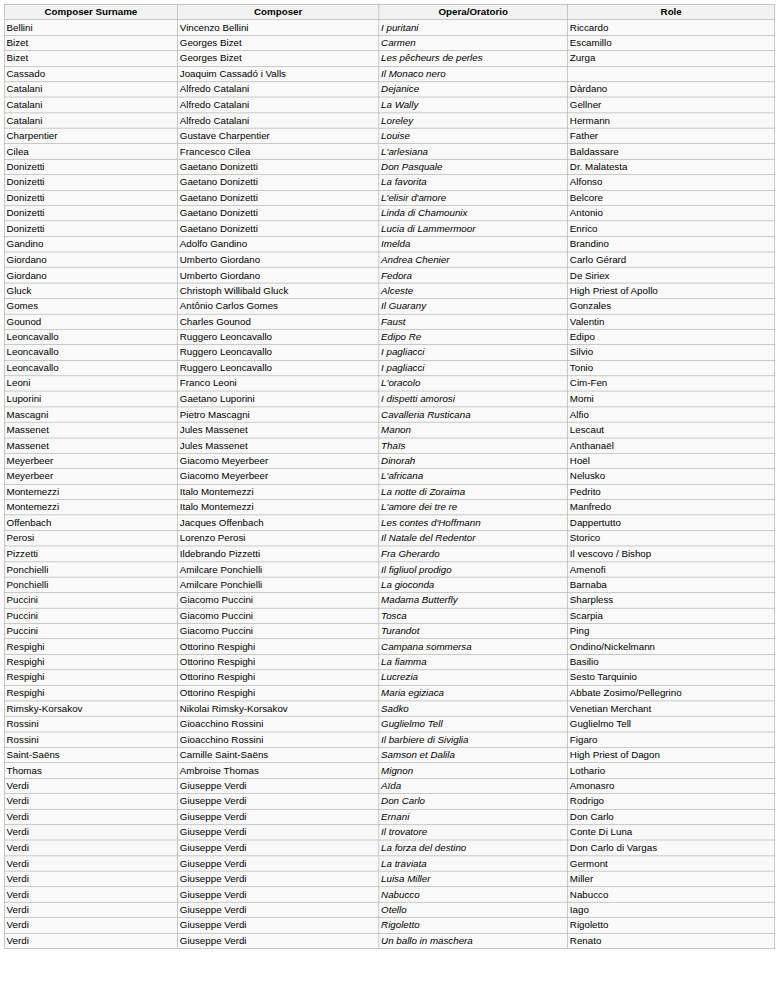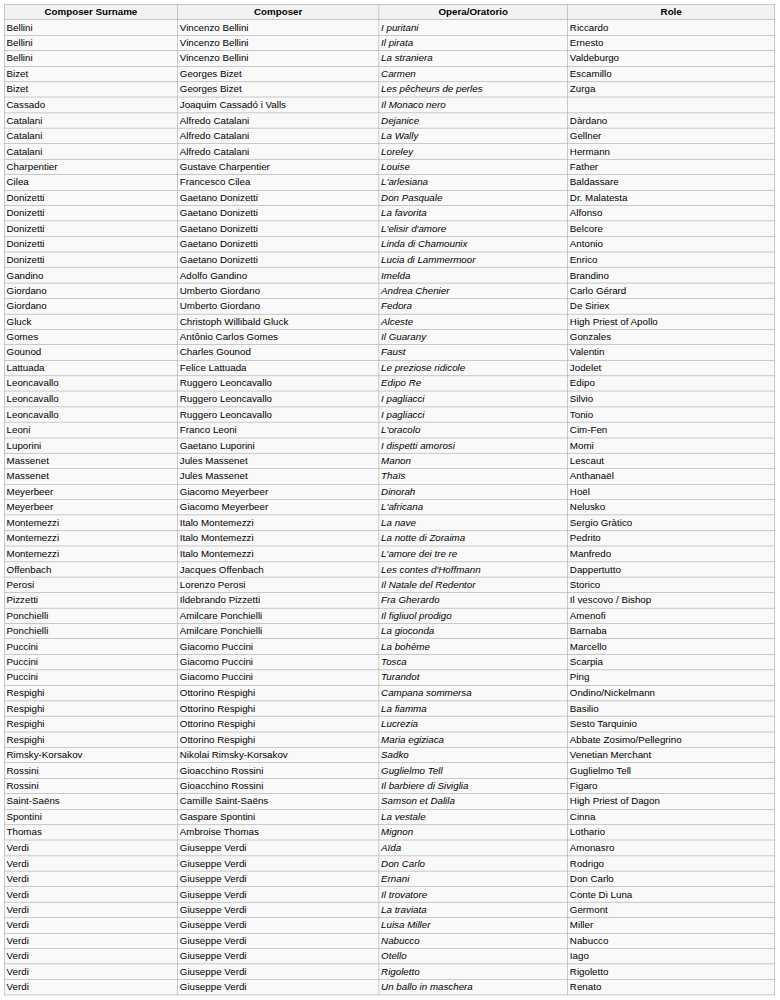 <table class="wikitable sortable" style="width: 100%;">
 <tr>
 <th>Composer Surname</th>
 <th>Composer</th>
 <th>Opera/Oratorio</th>
 <th>Role</th>
 </tr>
 <tr>
 <td>Bellini</td>
 <td>Vincenzo Bellini</td>
 <td><em>I puritani</em></td>
 <td>Riccardo</td>
+</tr>
+<tr>
+<td>Bellini</td>
+<td>Vincenzo Bellini</td>
+<td><em>Il pirata</em></td>
+<td>Ernesto</td>
+</tr>
+<tr>
+<td>Bellini</td>
+<td>Vincenzo Bellini</td>
+<td><em>La straniera</em></td>
+<td>Valdeburgo</td>
 </tr>
 <tr>
 <td>Bizet</td>
 <td>Georges Bizet</td>
 <td><em>Carmen</em></td>
 <td>Escamillo</td>
 </tr>
 <tr>
 <td>Bizet</td>
 <td>Georges Bizet</td>
 <td><em>Les pêcheurs de perles</em></td>
 <td>Zurga</td>
 </tr>
 <tr>
 <td>Cassado</td>
 <td>Joaquim Cassadó i Valls</td>
 <td><em>Il Monaco nero</em></td>
 <td></td>
 </tr>
 <tr>
 <td>Catalani</td>
 <td>Alfredo Catalani</td>
 <td><em>Dejanice</em></td>
 <td>Dàrdano</td>
 </tr>
 <tr>
 <td>Catalani</td>
 <td>Alfredo Catalani</td>
 <td><em>La Wally</em></td>
 <td>Gellner</td>
 </tr>
 <tr>
 <td>Catalani</td>
 <td>Alfredo Catalani</td>
 <td><em>Loreley</em></td>
 <td>Hermann</td>
 </tr>
 <tr>
 <td>Charpentier</td>
 <td>Gustave Charpentier</td>
 <td><em>Louise</em></td>
 <td>Father</td>
 </tr>
 <tr>
 <td>Cilea</td>
 <td>Francesco Cilea</td>
 <td><em>L'arlesiana</em></td>
 <td>Baldassare</td>
 </tr>
 <tr>
 <td>Donizetti</td>
 <td>Gaetano Donizetti</td>
 <td><em>Don Pasquale</em></td>
 <td>Dr. Malatesta</td>
 </tr>
 <tr>
 <td>Donizetti</td>
 <td>Gaetano Donizetti</td>
 <td><em>La favorita</em></td>
 <td>Alfonso</td>
 </tr>
 <tr>
 <td>Donizetti</td>
 <td>Gaetano Donizetti</td>
 <td><em>L'elisir d'amore</em></td>
 <td>Belcore</td>
 </tr>
 <tr>
 <td>Donizetti</td>
 <td>Gaetano Donizetti</td>
 <td><em>Linda di Chamounix</em></td>
 <td>Antonio</td>
 </tr>
 <tr>
 <td>Donizetti</td>
 <td>Gaetano Donizetti</td>
 <td><em>Lucia di Lammermoor</em></td>
 <td>Enrico</td>
 </tr>
 <tr>
 <td>Gandino</td>
 <td>Adolfo Gandino</td>
 <td><em>Imelda</em></td>
 <td>Brandino</td>
 </tr>
 <tr>
 <td>Giordano</td>
 <td>Umberto Giordano</td>
 <td><em>Andrea Chenier</em></td>
 <td>Carlo Gérard</td>
 </tr>
 <tr>
 <td>Giordano</td>
 <td>Umberto Giordano</td>
 <td><em>Fedora</em></td>
 <td>De Siriex</td>
 </tr>
 <tr>
 <td>Gluck</td>
 <td>Christoph Willibald Gluck</td>
 <td><em>Alceste</em></td>
 <td>High Priest of Apollo</td>
 </tr>
 <tr>
 <td>Gomes</td>
 <td>Antônio Carlos Gomes</td>
 <td><em>Il Guarany</em></td>
 <td>Gonzales</td>
 </tr>
 <tr>
 <td>Gounod</td>
 <td>Charles Gounod</td>
 <td><em>Faust</em></td>
 <td>Valentin</td>
 </tr>
 <tr>
+<td>Lattuada</td>
+<td>Felice Lattuada</td>
+<td><em>Le preziose ridicole</em></td>
+<td>Jodelet</td>
+</tr>
+<tr>
 <td>Leoncavallo</td>
 <td>Ruggero Leoncavallo</td>
 <td><em>Edipo Re</em></td>
 <td>Edipo</td>
 </tr>
 <tr>
 <td>Leoncavallo</td>
 <td>Ruggero Leoncavallo</td>
 <td><em>I pagliacci</em></td>
 <td>Silvio</td>
 </tr>
 <tr>
 <td>Leoncavallo</td>
 <td>Ruggero Leoncavallo</td>
 <td><em>I pagliacci</em></td>
 <td>Tonio</td>
 </tr>
 <tr>
 <td>Leoni</td>
 <td>Franco Leoni</td>
 <td><em>L'oracolo</em></td>
 <td>Cim-Fen</td>
 </tr>
 <tr>
 <td>Luporini</td>
 <td>Gaetano Luporini</td>
 <td><em>I dispetti amorosi</em></td>
 <td>Momi</td>
 </tr>
 <tr>
-<td>Mascagni</td>
-<td>Pietro Mascagni</td>
-<td><em>Cavalleria Rusticana</em></td>
-<td>Alfio</td>
-</tr>
-<tr>
 <td>Massenet</td>
 <td>Jules Massenet</td>
 <td><em>Manon</em></td>
 <td>Lescaut</td>
 </tr>
 <tr>
 <td>Massenet</td>
 <td>Jules Massenet</td>
 <td><em>Thaïs</em></td>
 <td>Anthanaël</td>
 </tr>
 <tr>
 <td>Meyerbeer</td>
 <td>Giacomo Meyerbeer</td>
 <td><em>Dinorah</em></td>
 <td>Hoël</td>
 </tr>
 <tr>
 <td>Meyerbeer</td>
 <td>Giacomo Meyerbeer</td>
 <td><em>L'africana</em></td>
 <td>Nelusko</td>
+</tr>
+<tr>
+<td>Montemezzi</td>
+<td>Italo Montemezzi</td>
+<td><em>La nave</em></td>
+<td>Sergio Gràtico</td>
 </tr>
 <tr>
 <td>Montemezzi</td>
 <td>Italo Montemezzi</td>
 <td><em>La notte di Zoraima</em></td>
 <td>Pedrito</td>
 </tr>
 <tr>
 <td>Montemezzi</td>
 <td>Italo Montemezzi</td>
 <td><em>L'amore dei tre re</em></td>
 <td>Manfredo</td>
 </tr>
 <tr>
 <td>Offenbach</td>
 <td>Jacques Offenbach</td>
 <td><em>Les contes d'Hoffmann</em></td>
 <td>Dappertutto</td>
 </tr>
 <tr>
 <td>Perosi</td>
 <td>Lorenzo Perosi</td>
 <td><em>Il Natale del Redentor</em></td>
 <td>Storico</td>
 </tr>
 <tr>
 <td>Pizzetti</td>
 <td>Ildebrando Pizzetti</td>
 <td><em>Fra Gherardo</em></td>
 <td>Il vescovo / Bishop</td>
 </tr>
 <tr>
 <td>Ponchielli</td>
 <td>Amilcare Ponchielli</td>
 <td><em>Il figliuol prodigo</em></td>
 <td>Amenofi</td>
 </tr>
 <tr>
 <td>Ponchielli</td>
 <td>Amilcare Ponchielli</td>
 <td><em>La gioconda</em></td>
 <td>Barnaba</td>
 </tr>
 <tr>
 <td>Puccini</td>
 <td>Giacomo Puccini</td>
-<td><em>Madama Butterfly</em></td>
-<td>Sharpless</td>
+<td><em>La bohème</em></td>
+<td>Marcello</td>
 </tr>
 <tr>
 <td>Puccini</td>
 <td>Giacomo Puccini</td>
 <td><em>Tosca</em></td>
 <td>Scarpia</td>
 </tr>
 <tr>
 <td>Puccini</td>
 <td>Giacomo Puccini</td>
 <td><em>Turandot</em></td>
 <td>Ping</td>
 </tr>
 <tr>
 <td>Respighi</td>
 <td>Ottorino Respighi</td>
 <td><em>Campana sommersa</em></td>
 <td>Ondino/Nickelmann</td>
 </tr>
 <tr>
 <td>Respighi</td>
 <td>Ottorino Respighi</td>
 <td><em>La fiamma</em></td>
 <td>Basilio</td>
 </tr>
 <tr>
 <td>Respighi</td>
 <td>Ottorino Respighi</td>
 <td><em>Lucrezia</em></td>
 <td>Sesto Tarquinio</td>
 </tr>
 <tr>
 <td>Respighi</td>
 <td>Ottorino Respighi</td>
 <td><em>Maria egiziaca</em></td>
 <td>Abbate Zosimo/Pellegrino</td>
 </tr>
 <tr>
 <td>Rimsky-Korsakov</td>
 <td>Nikolai Rimsky-Korsakov</td>
 <td><em>Sadko</em></td>
 <td>Venetian Merchant</td>
 </tr>
 <tr>
 <td>Rossini</td>
 <td>Gioacchino Rossini</td>
 <td><em>Guglielmo Tell</em></td>
 <td>Guglielmo Tell</td>
 </tr>
 <tr>
 <td>Rossini</td>
 <td>Gioacchino Rossini</td>
 <td><em>Il barbiere di Siviglia</em></td>
 <td>Figaro</td>
 </tr>
 <tr>
 <td>Saint-Saëns</td>
 <td>Camille Saint-Saëns</td>
 <td><em>Samson et Dalila</em></td>
 <td>High Priest of Dagon</td>
 </tr>
 <tr>
+<td>Spontini</td>
+<td>Gaspare Spontini</td>
+<td><em>La vestale</em></td>
+<td>Cinna</td>
+</tr>
+<tr>
 <td>Thomas</td>
 <td>Ambroise Thomas</td>
 <td><em>Mignon</em></td>
 <td>Lothario</td>
 </tr>
 <tr>
 <td>Verdi</td>
 <td>Giuseppe Verdi</td>
 <td><em>Aïda</em></td>
 <td>Amonasro</td>
 </tr>
 <tr>
 <td>Verdi</td>
 <td>Giuseppe Verdi</td>
 <td><em>Don Carlo</em></td>
 <td>Rodrigo</td>
 </tr>
 <tr>
 <td>Verdi</td>
 <td>Giuseppe Verdi</td>
 <td><em>Ernani</em></td>
 <td>Don Carlo</td>
 </tr>
 <tr>
 <td>Verdi</td>
 <td>Giuseppe Verdi</td>
 <td><em>Il trovatore</em></td>
 <td>Conte Di Luna</td>
-</tr>
-<tr>
-<td>Verdi</td>
-<td>Giuseppe Verdi</td>
-<td><em>La forza del destino</em></td>
-<td>Don Carlo di Vargas</td>
 </tr>
 <tr>
 <td>Verdi</td>
 <td>Giuseppe Verdi</td>
 <td><em>La traviata</em></td>
 <td>Germont</td>
 </tr>
 <tr>
 <td>Verdi</td>
 <td>Giuseppe Verdi</td>
 <td><em>Luisa Miller</em></td>
 <td>Miller</td>
 </tr>
 <tr>
 <td>Verdi</td>
 <td>Giuseppe Verdi</td>
 <td><em>Nabucco</em></td>
 <td>Nabucco</td>
 </tr>
 <tr>
 <td>Verdi</td>
 <td>Giuseppe Verdi</td>
 <td><em>Otello</em></td>
 <td>Iago</td>
 </tr>
 <tr>
 <td>Verdi</td>
 <td>Giuseppe Verdi</td>
 <td><em>Rigoletto</em></td>
 <td>Rigoletto</td>
 </tr>
 <tr>
 <td>Verdi</td>
 <td>Giuseppe Verdi</td>
 <td><em>Un ballo in maschera</em></td>
 <td>Renato</td>
 </tr>
 </table>
